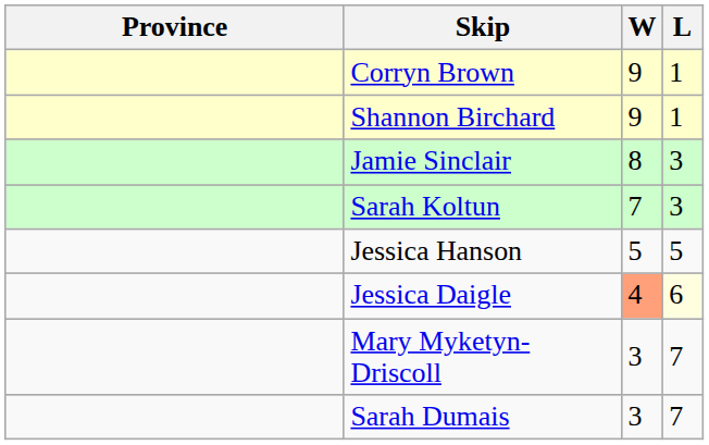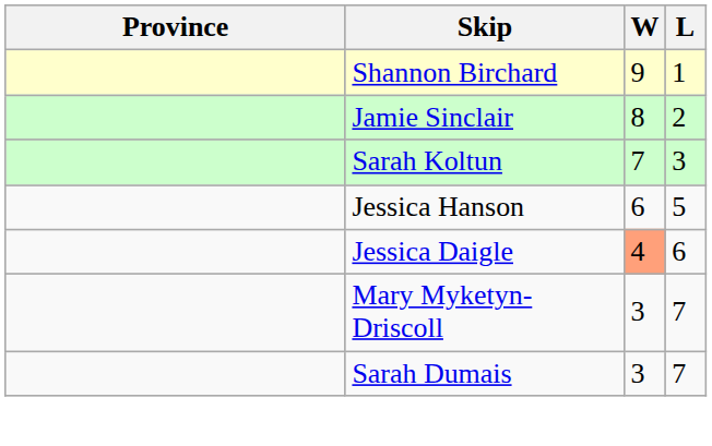 <table class="wikitable">
 <tr>
 <th width=185>Province</th>
 <th width=150>Skip</th>
 <th width=15>W</th>
 <th width=15>L</th>
-</tr>
-<tr bgcolor=#ffffcc>
-<td></td>
-<td><a href='#'>Corryn Brown</a></td>
-<td>9</td>
-<td>1</td>
 </tr>
 <tr bgcolor=#ffffcc>
 <td></td>
 <td><a href='#'>Shannon Birchard</a></td>
 <td>9</td>
 <td>1</td>
 </tr>
 <tr bgcolor=#ccffcc>
 <td></td>
 <td><a href='#'>Jamie Sinclair</a></td>
 <td>8</td>
-<td>3</td>
+<td>2</td>
 </tr>
 <tr bgcolor=#ccffcc>
 <td></td>
 <td><a href='#'>Sarah Koltun</a></td>
 <td>7</td>
 <td>3</td>
 </tr>
 <tr>
 <td></td>
 <td>Jessica Hanson</td>
-<td>5</td>
+<td>6</td>
 <td>5</td>
 </tr>
 <tr>
 <td></td>
 <td><a href='#'>Jessica Daigle</a></td>
 <td style="background: lightsalmon;">4</td>
-<td style="background: lightyellow;">6</td>
+<td>6</td>
 </tr>
 <tr>
 <td></td>
 <td><a href='#'>Mary Myketyn-Driscoll</a></td>
 <td>3</td>
 <td>7</td>
 </tr>
 <tr>
 <td></td>
 <td><a href='#'>Sarah Dumais</a></td>
 <td>3</td>
 <td>7</td>
 </tr>
 </table>
